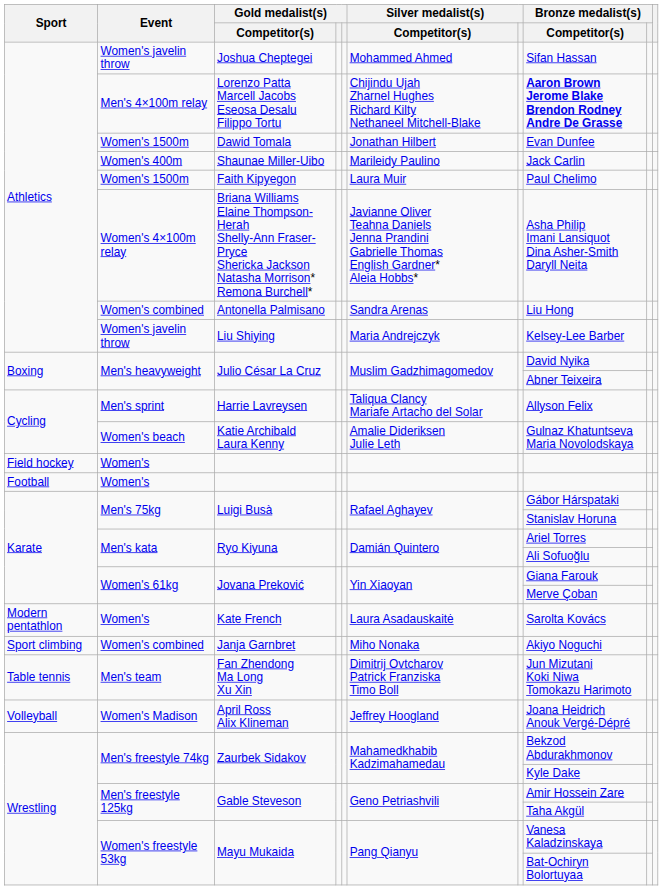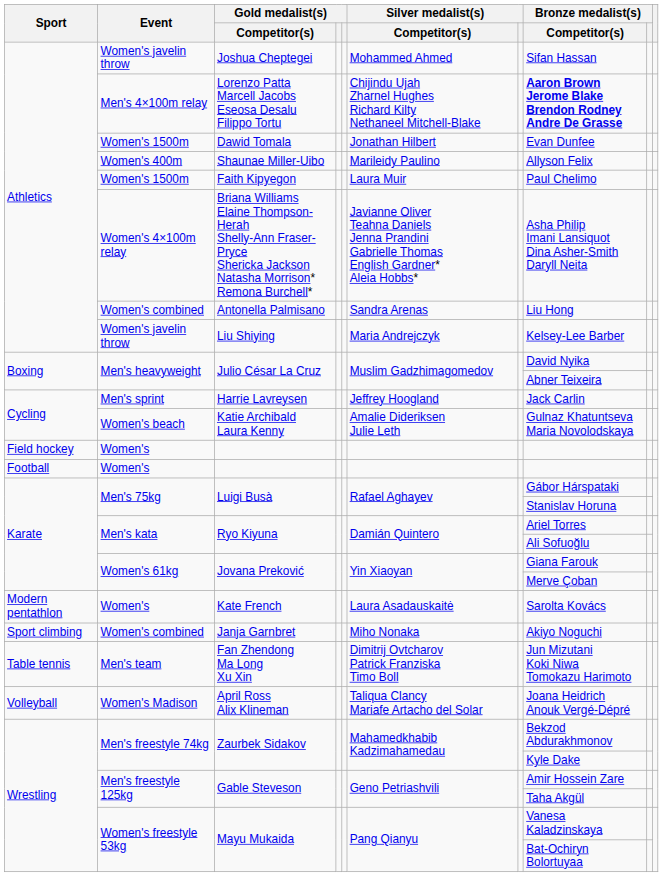 <table class="wikitable" style="width:100%;">
 <tr>
 <th rowspan="2">Sport</th>
 <th rowspan="2">Event</th>
 <th colspan="3">Gold medalist(s)</th>
 <th colspan="2">Silver medalist(s)</th>
 <th colspan="2">Bronze medalist(s)</th>
 <th rowspan="2"></th>
 </tr>
 <tr>
 <th>Competitor(s)</th>
 <th></th>
 <th></th>
 <th>Competitor(s)</th>
 <th></th>
 <th>Competitor(s)</th>
 <th></th>
 </tr>
 <tr>
 <td rowspan="8"><a href='#'>Athletics</a></td>
 <td><a href='#'>Women's javelin throw</a></td>
 <td><a href='#'>Joshua Cheptegei</a></td>
 <td></td>
 <td></td>
 <td><a href='#'>Mohammed Ahmed</a></td>
 <td></td>
 <td><a href='#'>Sifan Hassan</a></td>
 <td></td>
 <td></td>
 </tr>
 <tr>
 <td><a href='#'>Men's 4×100m relay</a></td>
 <td><a href='#'>Lorenzo Patta</a><br><a href='#'>Marcell Jacobs</a><br><a href='#'>Eseosa Desalu</a><br><a href='#'>Filippo Tortu</a></td>
 <td></td>
 <td></td>
 <td><a href='#'>Chijindu Ujah</a><br><a href='#'>Zharnel Hughes</a><br><a href='#'>Richard Kilty</a><br><a href='#'>Nethaneel Mitchell-Blake</a></td>
 <td></td>
 <td><strong><a href='#'>Aaron Brown</a><br><a href='#'>Jerome Blake</a><br><a href='#'>Brendon Rodney</a><br><a href='#'>Andre De Grasse</a></strong></td>
 <td></td>
 <td></td>
 </tr>
 <tr>
 <td><a href='#'>Women's 1500m</a></td>
 <td><a href='#'>Dawid Tomala</a></td>
 <td></td>
 <td></td>
 <td><a href='#'>Jonathan Hilbert</a></td>
 <td></td>
 <td><a href='#'>Evan Dunfee</a></td>
 <td></td>
 <td></td>
 </tr>
 <tr>
 <td><a href='#'>Women's 400m</a></td>
 <td><a href='#'>Shaunae Miller-Uibo</a></td>
 <td></td>
 <td></td>
 <td><a href='#'>Marileidy Paulino</a></td>
 <td></td>
-<td><a href='#'>Jack Carlin</a></td>
+<td><a href='#'>Allyson Felix</a></td>
 <td></td>
 <td></td>
 </tr>
 <tr>
 <td><a href='#'>Women's 1500m</a></td>
 <td><a href='#'>Faith Kipyegon</a></td>
 <td></td>
 <td></td>
 <td><a href='#'>Laura Muir</a></td>
 <td></td>
 <td><a href='#'>Paul Chelimo</a></td>
 <td></td>
 <td></td>
 </tr>
 <tr>
 <td><a href='#'>Women's 4×100m relay</a></td>
 <td><a href='#'>Briana Williams</a><br><a href='#'>Elaine Thompson-Herah</a><br><a href='#'>Shelly-Ann Fraser-Pryce</a><br><a href='#'>Shericka Jackson</a><br><a href='#'>Natasha Morrison</a>*<br><a href='#'>Remona Burchell</a>*</td>
 <td></td>
 <td></td>
 <td><a href='#'>Javianne Oliver</a><br><a href='#'>Teahna Daniels</a><br><a href='#'>Jenna Prandini</a><br><a href='#'>Gabrielle Thomas</a><br><a href='#'>English Gardner</a>*<br><a href='#'>Aleia Hobbs</a>*</td>
 <td></td>
 <td><a href='#'>Asha Philip</a><br><a href='#'>Imani Lansiquot</a><br><a href='#'>Dina Asher-Smith</a><br><a href='#'>Daryll Neita</a></td>
 <td></td>
 <td></td>
 </tr>
 <tr>
 <td><a href='#'>Women's combined</a></td>
 <td><a href='#'>Antonella Palmisano</a></td>
 <td></td>
 <td></td>
 <td><a href='#'>Sandra Arenas</a></td>
 <td></td>
 <td><a href='#'>Liu Hong</a></td>
 <td></td>
 <td></td>
 </tr>
 <tr>
 <td><a href='#'>Women's javelin throw</a></td>
 <td><a href='#'>Liu Shiying</a></td>
 <td></td>
 <td></td>
 <td><a href='#'>Maria Andrejczyk</a></td>
 <td></td>
 <td><a href='#'>Kelsey-Lee Barber</a></td>
 <td></td>
 <td></td>
 </tr>
 <tr>
 <td rowspan="2"><a href='#'>Boxing</a></td>
 <td rowspan="2"><a href='#'>Men's heavyweight</a></td>
 <td rowspan="2"><a href='#'>Julio César La Cruz</a></td>
 <td rowspan="2"></td>
 <td rowspan="2"></td>
 <td rowspan="2"><a href='#'>Muslim Gadzhimagomedov</a></td>
 <td rowspan="2"></td>
 <td><a href='#'>David Nyika</a></td>
 <td></td>
 <td rowspan="2"></td>
 </tr>
 <tr>
 <td><a href='#'>Abner Teixeira</a></td>
 <td></td>
 </tr>
 <tr>
 <td rowspan="2"><a href='#'>Cycling</a></td>
 <td><a href='#'>Men's sprint</a></td>
 <td><a href='#'>Harrie Lavreysen</a></td>
 <td></td>
 <td></td>
-<td><a href='#'>Taliqua Clancy</a><br><a href='#'>Mariafe Artacho del Solar</a></td>
+<td><a href='#'>Jeffrey Hoogland</a></td>
 <td></td>
-<td><a href='#'>Allyson Felix</a></td>
+<td><a href='#'>Jack Carlin</a></td>
 <td></td>
 <td></td>
 </tr>
 <tr>
 <td><a href='#'>Women's beach</a></td>
 <td><a href='#'>Katie Archibald</a><br><a href='#'>Laura Kenny</a></td>
 <td></td>
 <td></td>
 <td><a href='#'>Amalie Dideriksen</a><br><a href='#'>Julie Leth</a></td>
 <td></td>
 <td><a href='#'>Gulnaz Khatuntseva</a><br><a href='#'>Maria Novolodskaya</a></td>
 <td></td>
 <td></td>
 </tr>
 <tr>
 <td><a href='#'>Field hockey</a></td>
 <td><a href='#'>Women's</a></td>
 <td></td>
 <td></td>
 <td></td>
 <td></td>
 <td></td>
 <td></td>
 <td></td>
 <td></td>
 </tr>
 <tr>
 <td><a href='#'>Football</a></td>
 <td><a href='#'>Women's</a></td>
 <td></td>
 <td></td>
 <td></td>
 <td></td>
 <td></td>
 <td></td>
 <td></td>
 <td></td>
 </tr>
 <tr>
 <td rowspan="6"><a href='#'>Karate</a></td>
 <td rowspan="2"><a href='#'>Men's 75kg</a></td>
 <td rowspan="2"><a href='#'>Luigi Busà</a></td>
 <td rowspan="2"></td>
 <td rowspan="2"></td>
 <td rowspan="2"><a href='#'>Rafael Aghayev</a></td>
 <td rowspan="2"></td>
 <td><a href='#'>Gábor Hárspataki</a></td>
 <td></td>
 <td rowspan="2"></td>
 </tr>
 <tr>
 <td><a href='#'>Stanislav Horuna</a></td>
 <td></td>
 </tr>
 <tr>
 <td rowspan="2"><a href='#'>Men's kata</a></td>
 <td rowspan="2"><a href='#'>Ryo Kiyuna</a></td>
 <td rowspan="2"></td>
 <td rowspan="2"></td>
 <td rowspan="2"><a href='#'>Damián Quintero</a></td>
 <td rowspan="2"></td>
 <td><a href='#'>Ariel Torres</a></td>
 <td></td>
 <td rowspan="2"></td>
 </tr>
 <tr>
 <td><a href='#'>Ali Sofuoğlu</a></td>
 <td></td>
 </tr>
 <tr>
 <td rowspan="2"><a href='#'>Women's 61kg</a></td>
 <td rowspan="2"><a href='#'>Jovana Preković</a></td>
 <td rowspan="2"></td>
 <td rowspan="2"></td>
 <td rowspan="2"><a href='#'>Yin Xiaoyan</a></td>
 <td rowspan="2"></td>
 <td><a href='#'>Giana Farouk</a></td>
 <td></td>
 <td rowspan="2"></td>
 </tr>
 <tr>
 <td><a href='#'>Merve Çoban</a></td>
 <td></td>
 </tr>
 <tr>
 <td><a href='#'>Modern pentathlon</a></td>
 <td><a href='#'>Women's</a></td>
 <td><a href='#'>Kate French</a></td>
 <td></td>
 <td></td>
 <td><a href='#'>Laura Asadauskaitė</a></td>
 <td></td>
 <td><a href='#'>Sarolta Kovács</a></td>
 <td></td>
 <td></td>
 </tr>
 <tr>
 <td><a href='#'>Sport climbing</a></td>
 <td><a href='#'>Women's combined</a></td>
 <td><a href='#'>Janja Garnbret</a></td>
 <td></td>
 <td></td>
 <td><a href='#'>Miho Nonaka</a></td>
 <td></td>
 <td><a href='#'>Akiyo Noguchi</a></td>
 <td></td>
 <td></td>
 </tr>
 <tr>
 <td><a href='#'>Table tennis</a></td>
 <td><a href='#'>Men's team</a></td>
 <td><a href='#'>Fan Zhendong</a><br><a href='#'>Ma Long</a><br><a href='#'>Xu Xin</a></td>
 <td></td>
 <td></td>
 <td><a href='#'>Dimitrij Ovtcharov</a><br><a href='#'>Patrick Franziska</a><br><a href='#'>Timo Boll</a></td>
 <td></td>
 <td><a href='#'>Jun Mizutani</a><br><a href='#'>Koki Niwa</a><br><a href='#'>Tomokazu Harimoto</a></td>
 <td></td>
 <td></td>
 </tr>
 <tr>
 <td><a href='#'>Volleyball</a></td>
 <td><a href='#'>Women's Madison</a></td>
 <td><a href='#'>April Ross</a><br><a href='#'>Alix Klineman</a></td>
 <td></td>
 <td></td>
-<td><a href='#'>Jeffrey Hoogland</a></td>
+<td><a href='#'>Taliqua Clancy</a><br><a href='#'>Mariafe Artacho del Solar</a></td>
 <td></td>
 <td><a href='#'>Joana Heidrich</a><br><a href='#'>Anouk Vergé-Dépré</a></td>
 <td></td>
 <td></td>
 </tr>
 <tr>
 <td rowspan="6"><a href='#'>Wrestling</a></td>
 <td rowspan="2"><a href='#'>Men's freestyle 74kg</a></td>
 <td rowspan="2"><a href='#'>Zaurbek Sidakov</a></td>
 <td rowspan="2"></td>
 <td rowspan="2"></td>
 <td rowspan="2"><a href='#'>Mahamedkhabib Kadzimahamedau</a></td>
 <td rowspan="2"></td>
 <td><a href='#'>Bekzod Abdurakhmonov</a></td>
 <td></td>
 <td rowspan="2"></td>
 </tr>
 <tr>
 <td><a href='#'>Kyle Dake</a></td>
 <td></td>
 </tr>
 <tr>
 <td rowspan="2"><a href='#'>Men's freestyle 125kg</a></td>
 <td rowspan="2"><a href='#'>Gable Steveson</a></td>
 <td rowspan="2"></td>
 <td rowspan="2"></td>
 <td rowspan="2"><a href='#'>Geno Petriashvili</a></td>
 <td rowspan="2"></td>
 <td><a href='#'>Amir Hossein Zare</a></td>
 <td></td>
 <td rowspan="2"></td>
 </tr>
 <tr>
 <td><a href='#'>Taha Akgül</a></td>
 <td></td>
 </tr>
 <tr>
 <td rowspan="2"><a href='#'>Women's freestyle 53kg</a></td>
 <td rowspan="2"><a href='#'>Mayu Mukaida</a></td>
 <td rowspan="2"></td>
 <td rowspan="2"></td>
 <td rowspan="2"><a href='#'>Pang Qianyu</a></td>
 <td rowspan="2"></td>
 <td><a href='#'>Vanesa Kaladzinskaya</a></td>
 <td></td>
 <td rowspan="2"></td>
 </tr>
 <tr>
 <td><a href='#'>Bat-Ochiryn Bolortuyaa</a></td>
 <td></td>
 </tr>
 </table>
